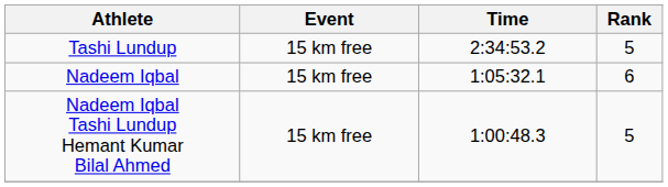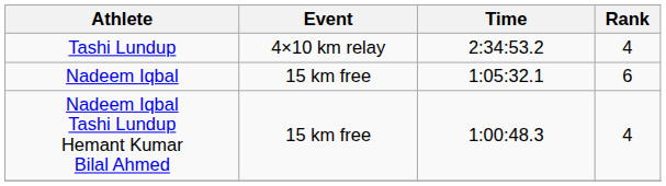 <table class=wikitable style="text-align:center">
 <tr>
 <th width=200>Athlete</th>
 <th width=150>Event</th>
 <th width=150>Time</th>
 <th width=50>Rank</th>
 </tr>
 <tr>
 <td><a href='#'>Tashi Lundup</a></td>
-<td>15 km free</td>
+<td>4×10 km relay</td>
 <td>2:34:53.2</td>
-<td>5</td>
+<td>4</td>
 </tr>
 <tr>
 <td><a href='#'>Nadeem Iqbal</a></td>
 <td>15 km free</td>
 <td>1:05:32.1</td>
 <td>6</td>
 </tr>
 <tr>
 <td><a href='#'>Nadeem Iqbal</a><br><a href='#'>Tashi Lundup</a><br>Hemant Kumar<br><a href='#'>Bilal Ahmed</a></td>
 <td>15 km free</td>
 <td>1:00:48.3</td>
-<td>5</td>
+<td>4</td>
 </tr>
 <tr>
 </tr>
 </table>
